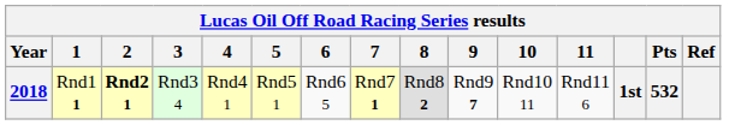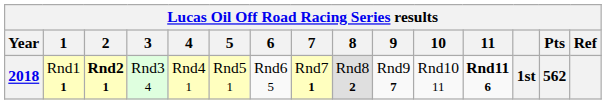 <table class="wikitable" style="text-align:center; font-size:80%">
 <tr>
 <th colspan=45><a href='#'>Lucas Oil Off Road Racing Series</a> results</th>
 </tr>
 <tr>
 <th>Year</th>
 <th>1</th>
 <th>2</th>
 <th>3</th>
 <th>4</th>
 <th>5</th>
 <th>6</th>
 <th>7</th>
 <th>8</th>
 <th>9</th>
 <th>10</th>
 <th>11</th>
 <th></th>
 <th>Pts</th>
 <th>Ref</th>
 </tr>
 <tr>
 <th><a href='#'>2018</a></th>
 <td style="background:#FFFFBF;">Rnd1<br><small><strong>1</strong></small></td>
 <td style="background:#FFFFBF;"><strong>Rnd2<br><small>1</small></strong></td>
 <td style="background:#DFFFDF;">Rnd3<br><small>4</small></td>
 <td style="background:#FFFFBF;">Rnd4<br><small>1</small></td>
 <td style="background:#FFFFBF;">Rnd5<br><small>1</small></td>
 <td>Rnd6<br><small>5</small></td>
 <td style="background:#FFFFBF;">Rnd7<br><small><strong>1</strong></small></td>
 <td style="background:#DFDFDF;">Rnd8<br><small><strong>2</strong></small></td>
 <td>Rnd9<br><small><strong>7</strong></small></td>
 <td>Rnd10<br><small>11</small></td>
-<td>Rnd11<br><small>6</small></td>
+<td><strong>Rnd11<br><small>6</small></strong></td>
 <th>1st</th>
-<th>532</th>
+<th>562</th>
 <th></th>
 </tr>
 </table>
